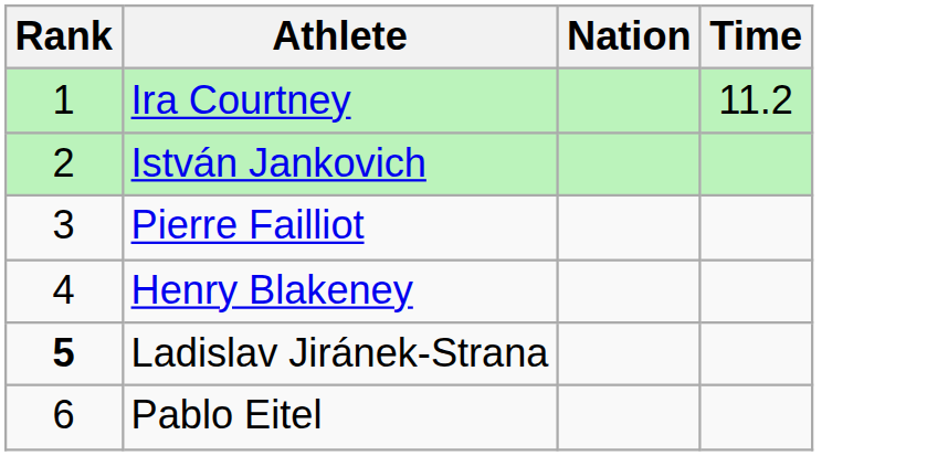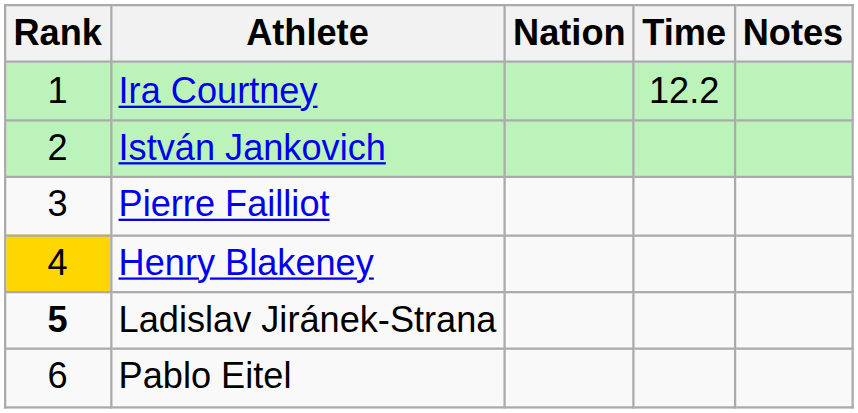 <table class="wikitable sortable" style="text-align:center">
 <tr>
 <th>Rank</th>
 <th>Athlete</th>
 <th>Nation</th>
 <th>Time</th>
+<th>Notes</th>
 </tr>
 <tr style="background:#bbf3bb;">
 <td>1</td>
 <td align=left><a href='#'>Ira Courtney</a></td>
 <td align=left></td>
-<td>11.2</td>
+<td>12.2</td>
+<td></td>
 </tr>
 <tr style="background:#bbf3bb;">
 <td>2</td>
 <td align=left><a href='#'>István Jankovich</a></td>
 <td align=left></td>
+<td></td>
 <td></td>
 </tr>
 <tr>
 <td>3</td>
 <td align=left><a href='#'>Pierre Failliot</a></td>
 <td align=left></td>
 <td></td>
+<td></td>
 </tr>
 <tr>
-<td>4</td>
+<td style="background: gold;">4</td>
 <td align=left><a href='#'>Henry Blakeney</a></td>
 <td align=left></td>
+<td></td>
 <td></td>
 </tr>
 <tr>
 <td><strong>5</strong></td>
 <td align=left>Ladislav Jiránek-Strana</td>
 <td align=left></td>
 <td></td>
+<td></td>
 </tr>
 <tr>
 <td>6</td>
 <td align=left>Pablo Eitel</td>
 <td align=left></td>
 <td></td>
+<td></td>
 </tr>
 </table>
